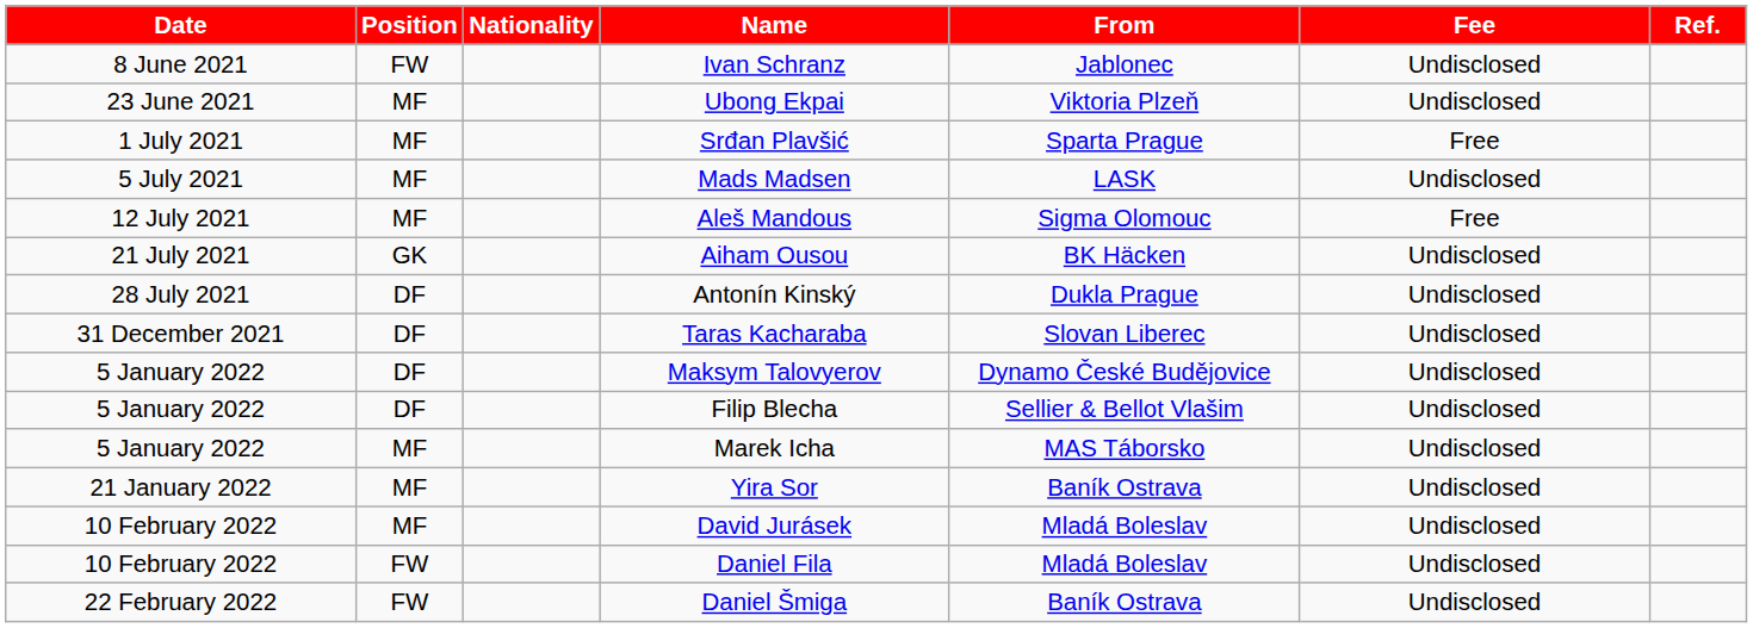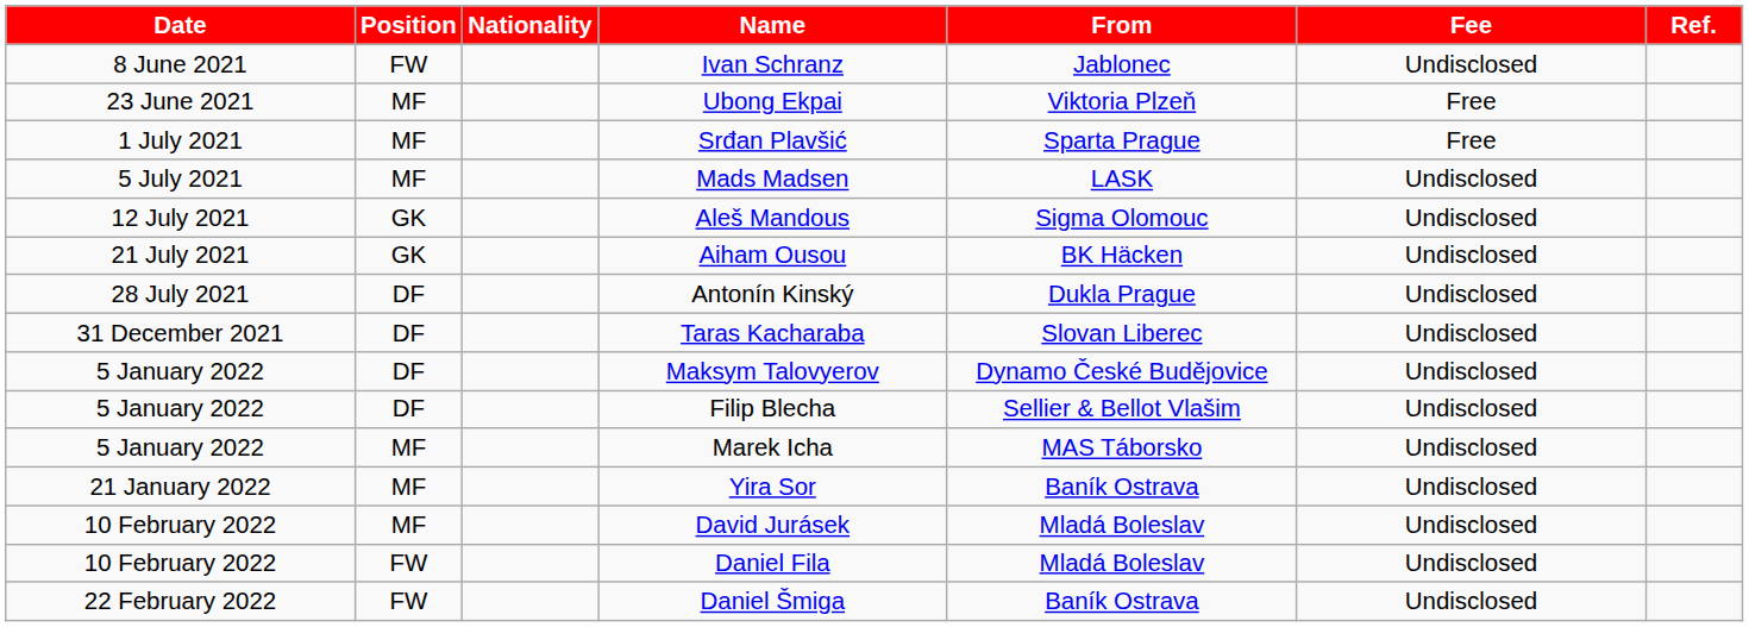 <table class="wikitable"  style="text-align:center; font-size:90%; ">
 <tr>
 <th style="background:#ff0000; color:white; width:200px;">Date</th>
 <th style="background:#ff0000; color:white; width:50px;">Position</th>
 <th style="background:#ff0000; color:white; width:50px;">Nationality</th>
 <th style="background:#ff0000; color:white; width:200px;">Name</th>
 <th style="background:#ff0000; color:white; width:200px;">From</th>
 <th style="background:#ff0000; color:white; width:200px;">Fee</th>
 <th style="background:#ff0000; color:white; width:50px;">Ref.</th>
 </tr>
 <tr>
 <td>8 June 2021</td>
 <td>FW</td>
 <td></td>
 <td><a href='#'>Ivan Schranz</a></td>
 <td><a href='#'>Jablonec</a></td>
 <td>Undisclosed</td>
 <td></td>
 </tr>
 <tr>
 <td>23 June 2021</td>
 <td>MF</td>
 <td></td>
 <td><a href='#'>Ubong Ekpai</a></td>
 <td><a href='#'>Viktoria Plzeň</a></td>
-<td>Undisclosed</td>
+<td>Free</td>
 <td></td>
 </tr>
 <tr>
 <td>1 July 2021</td>
 <td>MF</td>
 <td></td>
 <td><a href='#'>Srđan Plavšić</a></td>
 <td><a href='#'>Sparta Prague</a></td>
 <td>Free</td>
 <td></td>
 </tr>
 <tr>
 <td>5 July 2021</td>
 <td>MF</td>
 <td></td>
 <td><a href='#'>Mads Madsen</a></td>
 <td><a href='#'>LASK</a></td>
 <td>Undisclosed</td>
 <td></td>
 </tr>
 <tr>
 <td>12 July 2021</td>
-<td>MF</td>
+<td>GK</td>
 <td></td>
 <td><a href='#'>Aleš Mandous</a></td>
 <td><a href='#'>Sigma Olomouc</a></td>
-<td>Free</td>
+<td>Undisclosed</td>
 <td></td>
 </tr>
 <tr>
 <td>21 July 2021</td>
 <td>GK</td>
 <td></td>
 <td><a href='#'>Aiham Ousou</a></td>
 <td><a href='#'>BK Häcken</a></td>
 <td>Undisclosed</td>
 <td></td>
 </tr>
 <tr>
 <td>28 July 2021</td>
 <td>DF</td>
 <td></td>
 <td>Antonín Kinský</td>
 <td><a href='#'>Dukla Prague</a></td>
 <td>Undisclosed</td>
 <td></td>
 </tr>
 <tr>
 <td>31 December 2021</td>
 <td>DF</td>
 <td></td>
 <td><a href='#'>Taras Kacharaba</a></td>
 <td><a href='#'>Slovan Liberec</a></td>
 <td>Undisclosed</td>
 <td></td>
 </tr>
 <tr>
 <td>5 January 2022</td>
 <td>DF</td>
 <td></td>
 <td><a href='#'>Maksym Talovyerov</a></td>
 <td><a href='#'>Dynamo České Budějovice</a></td>
 <td>Undisclosed</td>
 <td></td>
 </tr>
 <tr>
 <td>5 January 2022</td>
 <td>DF</td>
 <td></td>
 <td>Filip Blecha</td>
 <td><a href='#'>Sellier & Bellot Vlašim</a></td>
 <td>Undisclosed</td>
 <td></td>
 </tr>
 <tr>
 <td>5 January 2022</td>
 <td>MF</td>
 <td></td>
 <td>Marek Icha</td>
 <td><a href='#'>MAS Táborsko</a></td>
 <td>Undisclosed</td>
 <td></td>
 </tr>
 <tr>
 <td>21 January 2022</td>
 <td>MF</td>
 <td></td>
 <td><a href='#'>Yira Sor</a></td>
 <td><a href='#'>Baník Ostrava</a></td>
 <td>Undisclosed</td>
 <td></td>
 </tr>
 <tr>
 <td>10 February 2022</td>
 <td>MF</td>
 <td></td>
 <td><a href='#'>David Jurásek</a></td>
 <td><a href='#'>Mladá Boleslav</a></td>
 <td>Undisclosed</td>
 <td></td>
 </tr>
 <tr>
 <td>10 February 2022</td>
 <td>FW</td>
 <td></td>
 <td><a href='#'>Daniel Fila</a></td>
 <td><a href='#'>Mladá Boleslav</a></td>
 <td>Undisclosed</td>
 <td></td>
 </tr>
 <tr>
 <td>22 February 2022</td>
 <td>FW</td>
 <td></td>
 <td><a href='#'>Daniel Šmiga</a></td>
 <td><a href='#'>Baník Ostrava</a></td>
 <td>Undisclosed</td>
 <td></td>
 </tr>
 </table>
